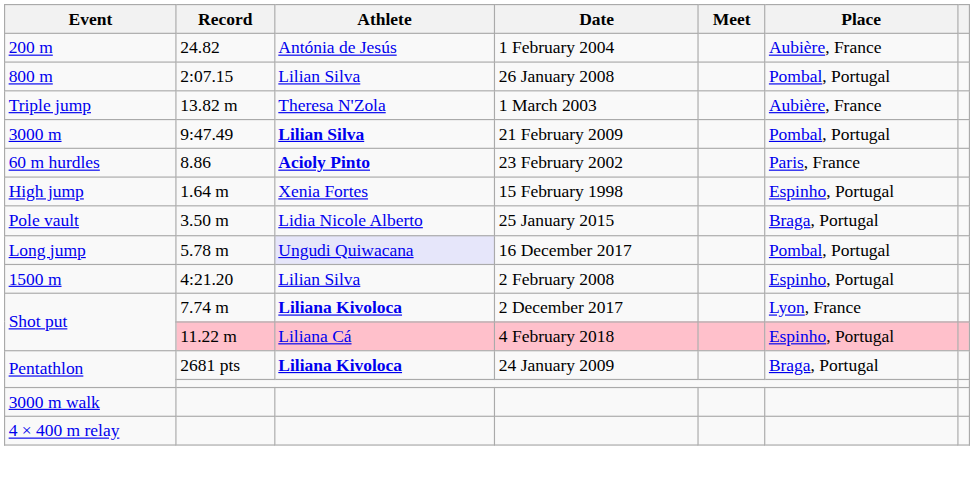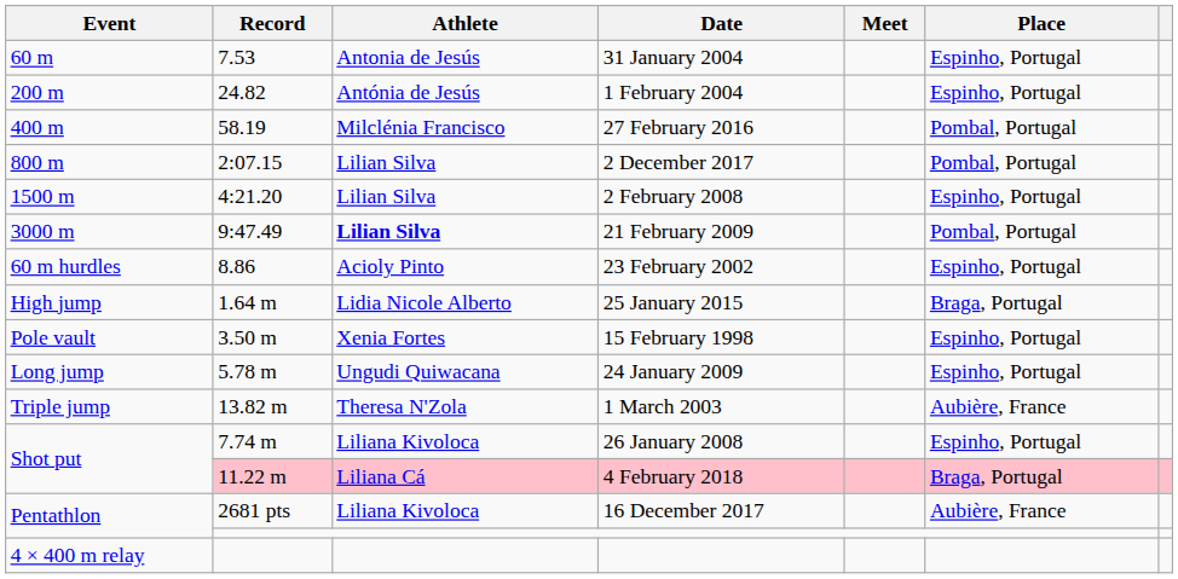 <table class="wikitable" style="font-size:95%; width: 95%;">
 <tr>
 <th>Event</th>
 <th>Record</th>
 <th>Athlete</th>
 <th>Date</th>
 <th>Meet</th>
 <th>Place</th>
 <th></th>
 </tr>
 <tr>
+<td><a href='#'>60 m</a></td>
+<td>7.53</td>
+<td><a href='#'>Antonia de Jesús</a></td>
+<td>31 January 2004</td>
+<td></td>
+<td><a href='#'>Espinho</a>, Portugal</td>
+<td></td>
+</tr>
+<tr>
 <td><a href='#'>200 m</a></td>
 <td>24.82</td>
 <td><a href='#'>Antónia de Jesús</a></td>
 <td>1 February 2004</td>
 <td></td>
-<td><a href='#'>Aubière</a>, France</td>
+<td><a href='#'>Espinho</a>, Portugal</td>
+<td></td>
+</tr>
+<tr>
+<td><a href='#'>400 m</a></td>
+<td>58.19</td>
+<td><a href='#'>Milclénia Francisco</a></td>
+<td>27 February 2016</td>
+<td></td>
+<td><a href='#'>Pombal</a>, Portugal</td>
 <td></td>
 </tr>
 <tr>
 <td><a href='#'>800 m</a></td>
 <td>2:07.15</td>
 <td><a href='#'>Lilian Silva</a></td>
-<td>26 January 2008</td>
+<td>2 December 2017</td>
 <td></td>
 <td><a href='#'>Pombal</a>, Portugal</td>
 <td></td>
 </tr>
 <tr>
-<td><a href='#'>Triple jump</a></td>
-<td>13.82 m</td>
-<td><a href='#'>Theresa N'Zola</a></td>
-<td>1 March 2003</td>
+<td><a href='#'>1500 m</a></td>
+<td>4:21.20</td>
+<td><a href='#'>Lilian Silva</a></td>
+<td>2 February 2008</td>
 <td></td>
-<td><a href='#'>Aubière</a>, France</td>
+<td><a href='#'>Espinho</a>, Portugal</td>
 <td></td>
 </tr>
 <tr>
 <td><a href='#'>3000 m</a></td>
 <td>9:47.49</td>
 <td><strong><a href='#'>Lilian Silva</a></strong></td>
 <td>21 February 2009</td>
 <td></td>
 <td><a href='#'>Pombal</a>, Portugal</td>
 <td></td>
 </tr>
 <tr>
 <td><a href='#'>60 m hurdles</a></td>
 <td>8.86</td>
-<td><strong><a href='#'>Acioly Pinto</a></strong></td>
+<td><a href='#'>Acioly Pinto</a></td>
 <td>23 February 2002</td>
 <td></td>
-<td><a href='#'>Paris</a>, France</td>
+<td><a href='#'>Espinho</a>, Portugal</td>
 <td></td>
 </tr>
 <tr>
 <td><a href='#'>High jump</a></td>
 <td>1.64 m</td>
+<td><a href='#'>Lidia Nicole Alberto</a></td>
+<td>25 January 2015</td>
+<td></td>
+<td><a href='#'>Braga</a>, Portugal</td>
+<td></td>
+</tr>
+<tr>
+<td><a href='#'>Pole vault</a></td>
+<td>3.50 m</td>
 <td><a href='#'>Xenia Fortes</a></td>
 <td>15 February 1998</td>
 <td></td>
 <td><a href='#'>Espinho</a>, Portugal</td>
 <td></td>
 </tr>
 <tr>
-<td><a href='#'>Pole vault</a></td>
-<td>3.50 m</td>
-<td><a href='#'>Lidia Nicole Alberto</a></td>
-<td>25 January 2015</td>
-<td></td>
-<td><a href='#'>Braga</a>, Portugal</td>
-<td></td>
-</tr>
-<tr>
 <td><a href='#'>Long jump</a></td>
 <td>5.78 m</td>
-<td style="background: lavender;"><a href='#'>Ungudi Quiwacana</a></td>
-<td>16 December 2017</td>
-<td></td>
-<td><a href='#'>Pombal</a>, Portugal</td>
-<td></td>
-</tr>
-<tr>
-<td><a href='#'>1500 m</a></td>
-<td>4:21.20</td>
-<td><a href='#'>Lilian Silva</a></td>
-<td>2 February 2008</td>
+<td><a href='#'>Ungudi Quiwacana</a></td>
+<td>24 January 2009</td>
 <td></td>
 <td><a href='#'>Espinho</a>, Portugal</td>
 <td></td>
 </tr>
 <tr>
+<td><a href='#'>Triple jump</a></td>
+<td>13.82 m</td>
+<td><a href='#'>Theresa N'Zola</a></td>
+<td>1 March 2003</td>
+<td></td>
+<td><a href='#'>Aubière</a>, France</td>
+<td></td>
+</tr>
+<tr>
 <td rowspan=2><a href='#'>Shot put</a></td>
 <td>7.74 m</td>
-<td><strong><a href='#'>Liliana Kivoloca</a></strong></td>
-<td>2 December 2017</td>
+<td><a href='#'>Liliana Kivoloca</a></td>
+<td>26 January 2008</td>
 <td></td>
-<td><a href='#'>Lyon</a>, France</td>
+<td><a href='#'>Espinho</a>, Portugal</td>
 <td></td>
 </tr>
 <tr style="background:pink">
 <td>11.22 m</td>
 <td><a href='#'>Liliana Cá</a></td>
 <td>4 February 2018</td>
 <td></td>
-<td><a href='#'>Espinho</a>, Portugal</td>
+<td><a href='#'>Braga</a>, Portugal</td>
 <td></td>
 </tr>
 <tr>
 <td rowspan=2><a href='#'>Pentathlon</a></td>
 <td>2681 pts</td>
-<td><strong><a href='#'>Liliana Kivoloca</a></strong></td>
-<td>24 January 2009</td>
+<td><a href='#'>Liliana Kivoloca</a></td>
+<td>16 December 2017</td>
 <td></td>
-<td><a href='#'>Braga</a>, Portugal</td>
+<td><a href='#'>Aubière</a>, France</td>
 <td></td>
 </tr>
 <tr>
 <td colspan=5></td>
-<td></td>
-</tr>
-<tr>
-<td><a href='#'>3000 m walk</a></td>
-<td></td>
-<td></td>
-<td></td>
-<td></td>
-<td></td>
 <td></td>
 </tr>
 <tr>
 <td><a href='#'>4 × 400 m relay</a></td>
 <td></td>
 <td></td>
 <td></td>
 <td></td>
 <td></td>
 <td></td>
 </tr>
 </table>
